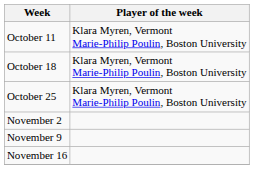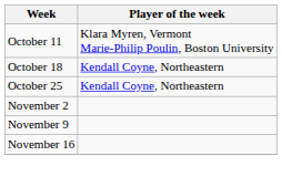 <table class="wikitable">
 <tr>
 <th>Week</th>
 <th>Player of the week</th>
 </tr>
 <tr>
 <td>October 11</td>
 <td>Klara Myren, Vermont<br><a href='#'>Marie-Philip Poulin</a>, Boston University</td>
 </tr>
 <tr>
 <td>October 18</td>
-<td>Klara Myren, Vermont<br><a href='#'>Marie-Philip Poulin</a>, Boston University</td>
+<td><a href='#'>Kendall Coyne</a>, Northeastern</td>
 </tr>
 <tr>
 <td>October 25</td>
-<td>Klara Myren, Vermont<br><a href='#'>Marie-Philip Poulin</a>, Boston University</td>
+<td><a href='#'>Kendall Coyne</a>, Northeastern</td>
 </tr>
 <tr>
 <td>November 2</td>
 <td></td>
 </tr>
 <tr>
 <td>November 9</td>
 <td></td>
 </tr>
 <tr>
 <td>November 16</td>
 <td></td>
 </tr>
 <tr>
 </tr>
 </table>
